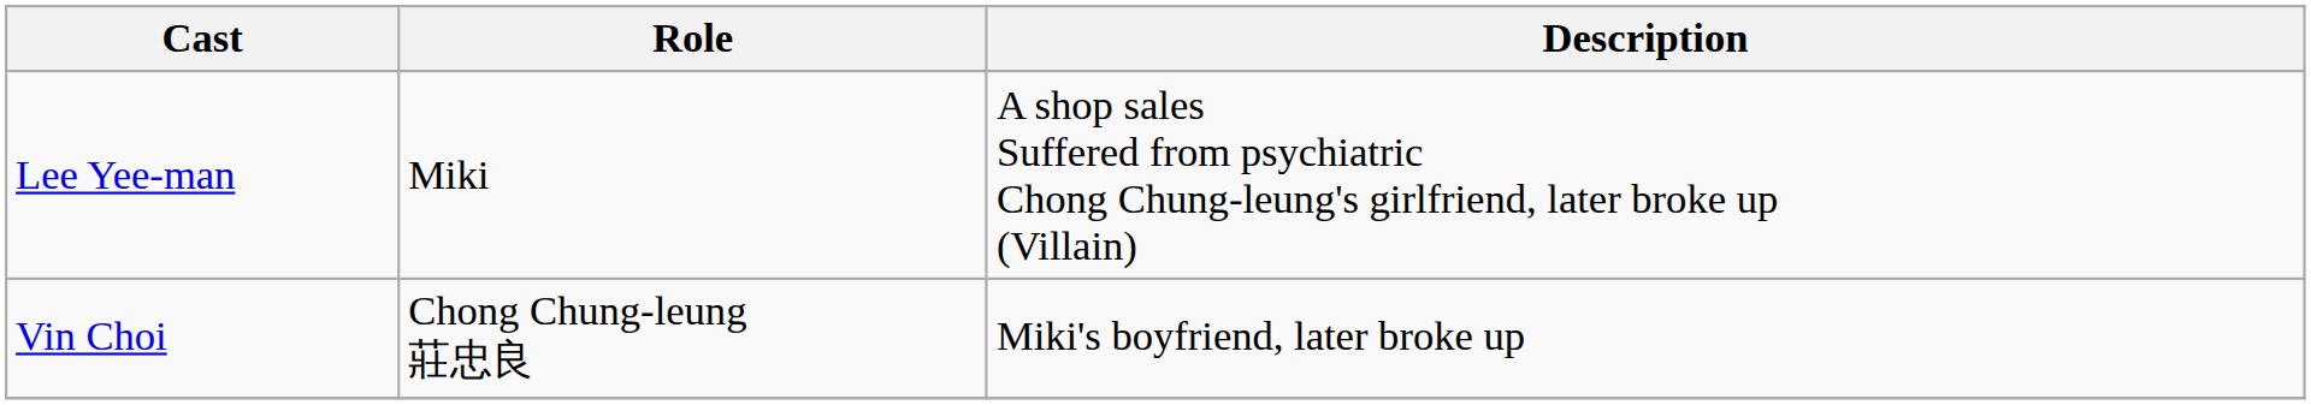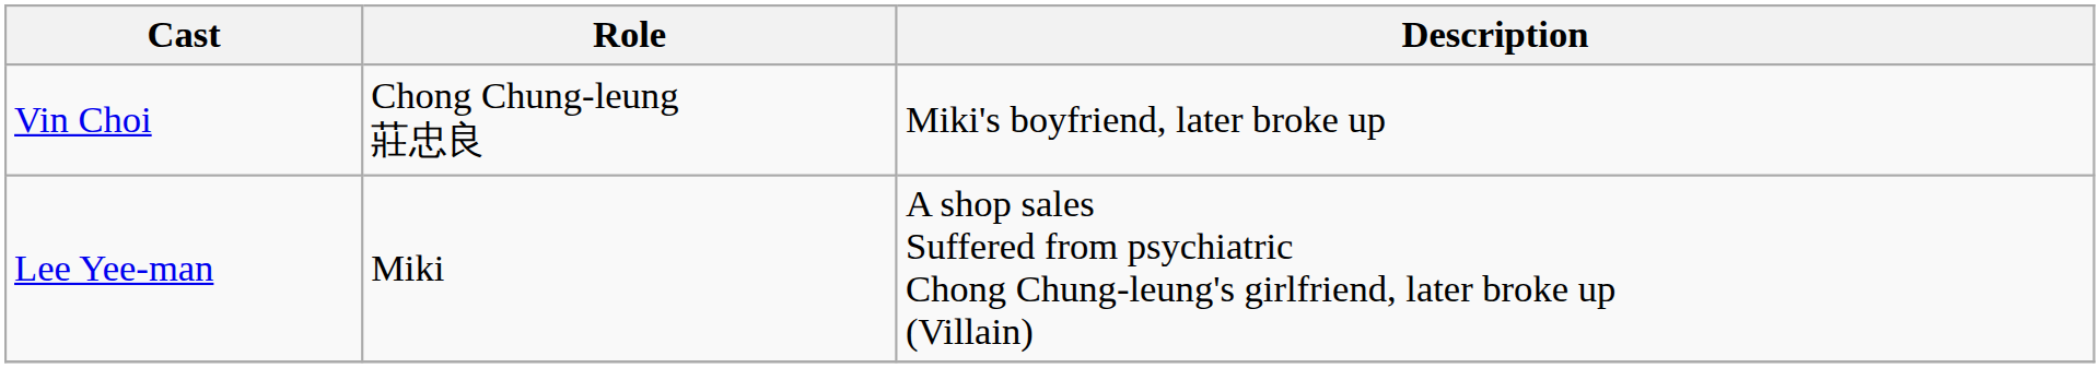 <table class="wikitable" width="70%">
 <tr>
 <th>Cast</th>
 <th>Role</th>
 <th>Description</th>
 </tr>
 <tr>
+<td><a href='#'>Vin Choi</a></td>
+<td>Chong Chung-leung<br>莊忠良</td>
+<td>Miki's boyfriend, later broke up</td>
+</tr>
+<tr>
 <td><a href='#'>Lee Yee-man</a></td>
 <td>Miki</td>
 <td>A shop sales<br>Suffered from psychiatric<br>Chong Chung-leung's girlfriend, later broke up<br>(Villain)</td>
 </tr>
 <tr>
-<td><a href='#'>Vin Choi</a></td>
-<td>Chong Chung-leung<br>莊忠良</td>
-<td>Miki's boyfriend, later broke up</td>
-</tr>
-<tr>
 </tr>
 </table>
